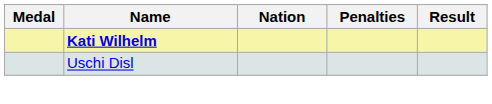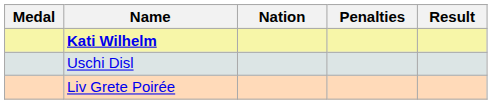 <table class=wikitable style="border:1px solid #AAAAAA;font-size:90%">
 <tr bgcolor="#E4E4E4">
 <th style="border-bottom:1px solid #AAAAAA" width=50>Medal</th>
 <th style="border-bottom:1px solid #AAAAAA" width=160>Name</th>
 <th style="border-bottom:1px solid #AAAAAA" width=80>Nation</th>
 <th style="border-bottom:1px solid #AAAAAA" width=80>Penalties</th>
 <th style="border-bottom:1px solid #AAAAAA" width=60>Result</th>
 </tr>
 <tr bgcolor="#F7F6A8">
 <td align="center"></td>
 <td><strong><a href='#'>Kati Wilhelm</a></strong></td>
 <td align="center"></td>
 <td align="center"></td>
 <td align="right"></td>
 </tr>
 <tr bgcolor="#DCE5E5">
 <td align="center"></td>
 <td><a href='#'>Uschi Disl</a></td>
 <td align="center"></td>
 <td align="center"></td>
 <td align="right"></td>
 </tr>
+<tr bgcolor="#FFDAB9">
+<td align="center"></td>
+<td><a href='#'>Liv Grete Poirée</a></td>
+<td align="center"></td>
+<td align="center"></td>
+<td align="right"></td>
+</tr>
 </table>
